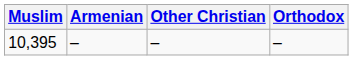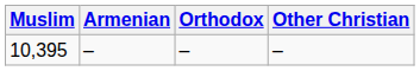 <table class="wikitable">
 <tr>
 <th><a href='#'>Muslim</a></th>
 <th><a href='#'>Armenian</a></th>
+<th><a href='#'>Orthodox</a></th>
 <th><a href='#'>Other Christian</a></th>
-<th><a href='#'>Orthodox</a></th>
 </tr>
 <tr>
 <td>10,395</td>
 <td>–</td>
 <td>–</td>
 <td>–</td>
 </tr>
 </table>
